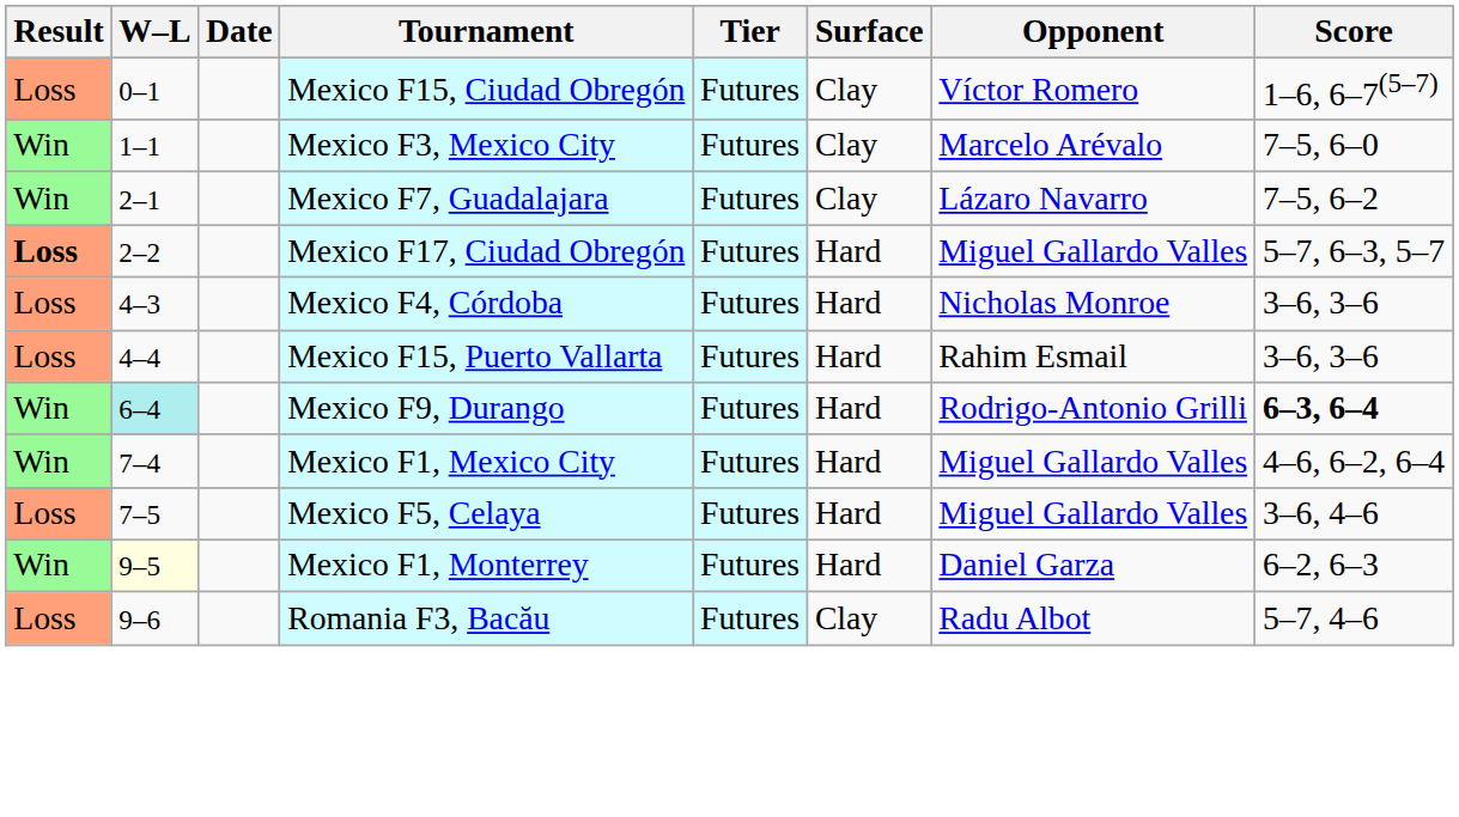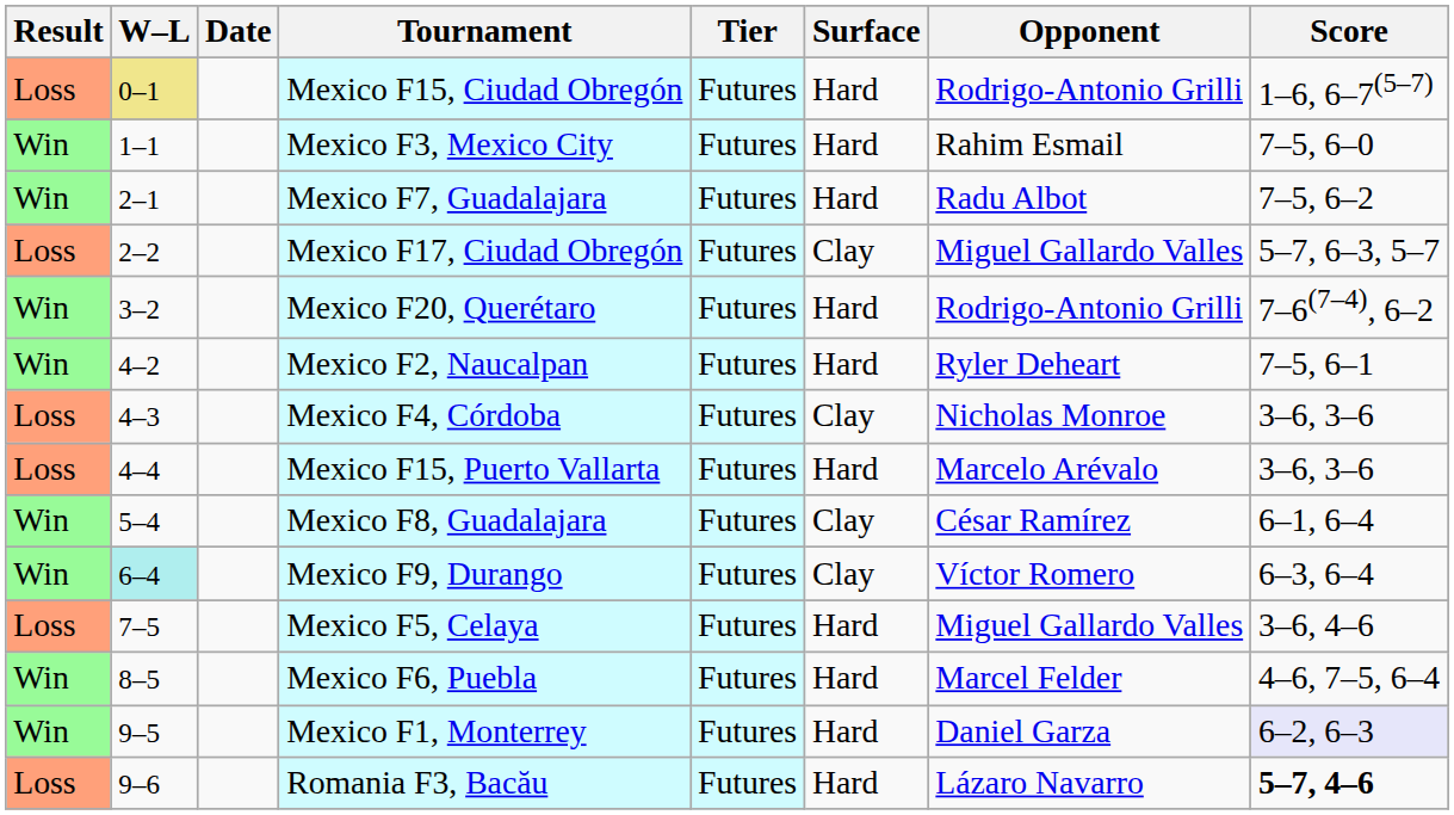 <table class="sortable wikitable">
 <tr>
 <th>Result</th>
 <th class="unsortable">W–L</th>
 <th>Date</th>
 <th>Tournament</th>
 <th>Tier</th>
 <th>Surface</th>
 <th>Opponent</th>
 <th class="unsortable">Score</th>
 </tr>
 <tr>
 <td bgcolor=FFA07A>Loss</td>
-<td><small>0–1</small></td>
+<td style="background: khaki;"><small>0–1</small></td>
 <td></td>
 <td style="background:#cffcff;">Mexico F15, <a href='#'>Ciudad Obregón</a></td>
 <td style="background:#cffcff;">Futures</td>
-<td>Clay</td>
-<td> <a href='#'>Víctor Romero</a></td>
+<td>Hard</td>
+<td> <a href='#'>Rodrigo-Antonio Grilli</a></td>
 <td>1–6, 6–7<sup>(5–7)</sup></td>
 </tr>
 <tr>
 <td bgcolor=98FB98>Win</td>
 <td><small>1–1</small></td>
 <td></td>
 <td style="background:#cffcff;">Mexico F3, <a href='#'>Mexico City</a></td>
 <td style="background:#cffcff;">Futures</td>
-<td>Clay</td>
-<td> <a href='#'>Marcelo Arévalo</a></td>
+<td>Hard</td>
+<td> Rahim Esmail</td>
 <td>7–5, 6–0</td>
 </tr>
 <tr>
 <td bgcolor=98FB98>Win</td>
 <td><small>2–1</small></td>
 <td></td>
 <td style="background:#cffcff;">Mexico F7, <a href='#'>Guadalajara</a></td>
 <td style="background:#cffcff;">Futures</td>
-<td>Clay</td>
-<td> <a href='#'>Lázaro Navarro</a></td>
+<td>Hard</td>
+<td> <a href='#'>Radu Albot</a></td>
 <td>7–5, 6–2</td>
 </tr>
 <tr>
-<td bgcolor=FFA07A><strong>Loss</strong></td>
+<td bgcolor=FFA07A>Loss</td>
 <td><small>2–2</small></td>
 <td></td>
 <td style="background:#cffcff;">Mexico F17, <a href='#'>Ciudad Obregón</a></td>
 <td style="background:#cffcff;">Futures</td>
-<td>Hard</td>
+<td>Clay</td>
 <td> <a href='#'>Miguel Gallardo Valles</a></td>
 <td>5–7, 6–3, 5–7</td>
+</tr>
+<tr>
+<td bgcolor=98FB98>Win</td>
+<td><small>3–2</small></td>
+<td></td>
+<td style="background:#cffcff;">Mexico F20, <a href='#'>Querétaro</a></td>
+<td style="background:#cffcff;">Futures</td>
+<td>Hard</td>
+<td> <a href='#'>Rodrigo-Antonio Grilli</a></td>
+<td>7–6<sup>(7–4)</sup>, 6–2</td>
+</tr>
+<tr>
+<td bgcolor=98FB98>Win</td>
+<td><small>4–2</small></td>
+<td></td>
+<td style="background:#cffcff;">Mexico F2, <a href='#'>Naucalpan</a></td>
+<td style="background:#cffcff;">Futures</td>
+<td>Hard</td>
+<td> <a href='#'>Ryler Deheart</a></td>
+<td>7–5, 6–1</td>
 </tr>
 <tr>
 <td bgcolor=FFA07A>Loss</td>
 <td><small>4–3</small></td>
 <td></td>
 <td style="background:#cffcff;">Mexico F4, <a href='#'>Córdoba</a></td>
 <td style="background:#cffcff;">Futures</td>
-<td>Hard</td>
+<td>Clay</td>
 <td> <a href='#'>Nicholas Monroe</a></td>
 <td>3–6, 3–6</td>
 </tr>
 <tr>
 <td bgcolor=FFA07A>Loss</td>
 <td><small>4–4</small></td>
 <td></td>
 <td style="background:#cffcff;">Mexico F15, <a href='#'>Puerto Vallarta</a></td>
 <td style="background:#cffcff;">Futures</td>
 <td>Hard</td>
-<td> Rahim Esmail</td>
+<td> <a href='#'>Marcelo Arévalo</a></td>
 <td>3–6, 3–6</td>
+</tr>
+<tr>
+<td bgcolor=98FB98>Win</td>
+<td><small>5–4</small></td>
+<td></td>
+<td style="background:#cffcff;">Mexico F8, <a href='#'>Guadalajara</a></td>
+<td style="background:#cffcff;">Futures</td>
+<td>Clay</td>
+<td> <a href='#'>César Ramírez</a></td>
+<td>6–1, 6–4</td>
 </tr>
 <tr>
 <td bgcolor=98FB98>Win</td>
 <td style="background: paleturquoise;"><small>6–4</small></td>
 <td></td>
 <td style="background:#cffcff;">Mexico F9, <a href='#'>Durango</a></td>
 <td style="background:#cffcff;">Futures</td>
-<td>Hard</td>
-<td> <a href='#'>Rodrigo-Antonio Grilli</a></td>
-<td><strong>6–3, 6–4</strong></td>
-</tr>
-<tr>
-<td bgcolor=98FB98>Win</td>
-<td><small>7–4</small></td>
-<td></td>
-<td style="background:#cffcff;">Mexico F1, <a href='#'>Mexico City</a></td>
-<td style="background:#cffcff;">Futures</td>
-<td>Hard</td>
-<td> <a href='#'>Miguel Gallardo Valles</a></td>
-<td>4–6, 6–2, 6–4</td>
+<td>Clay</td>
+<td> <a href='#'>Víctor Romero</a></td>
+<td>6–3, 6–4</td>
 </tr>
 <tr>
 <td bgcolor=FFA07A>Loss</td>
 <td><small>7–5</small></td>
 <td></td>
 <td style="background:#cffcff;">Mexico F5, <a href='#'>Celaya</a></td>
 <td style="background:#cffcff;">Futures</td>
 <td>Hard</td>
 <td> <a href='#'>Miguel Gallardo Valles</a></td>
 <td>3–6, 4–6</td>
 </tr>
 <tr>
 <td bgcolor=98FB98>Win</td>
-<td style="background: lightyellow;"><small>9–5</small></td>
+<td><small>8–5</small></td>
+<td></td>
+<td style="background:#cffcff;">Mexico F6, <a href='#'>Puebla</a></td>
+<td style="background:#cffcff;">Futures</td>
+<td>Hard</td>
+<td> <a href='#'>Marcel Felder</a></td>
+<td>4–6, 7–5, 6–4</td>
+</tr>
+<tr>
+<td bgcolor=98FB98>Win</td>
+<td><small>9–5</small></td>
 <td></td>
 <td style="background:#cffcff;">Mexico F1, <a href='#'>Monterrey</a></td>
 <td style="background:#cffcff;">Futures</td>
 <td>Hard</td>
 <td> <a href='#'>Daniel Garza</a></td>
-<td>6–2, 6–3</td>
+<td style="background: lavender;">6–2, 6–3</td>
 </tr>
 <tr>
 <td bgcolor=FFA07A>Loss</td>
 <td><small>9–6</small></td>
 <td></td>
 <td style="background:#cffcff;">Romania F3, <a href='#'>Bacău</a></td>
 <td style="background:#cffcff;">Futures</td>
-<td>Clay</td>
-<td> <a href='#'>Radu Albot</a></td>
-<td>5–7, 4–6</td>
+<td>Hard</td>
+<td> <a href='#'>Lázaro Navarro</a></td>
+<td><strong>5–7, 4–6</strong></td>
 </tr>
 </table>
